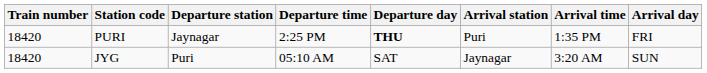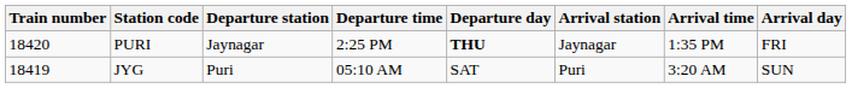 <table class="wikitable">
 <tr>
 <th>Train number</th>
 <th>Station code</th>
 <th>Departure station</th>
 <th>Departure time</th>
 <th>Departure day</th>
 <th>Arrival station</th>
 <th>Arrival time</th>
 <th>Arrival day</th>
 </tr>
 <tr>
 <td>18420</td>
 <td>PURI</td>
 <td>Jaynagar</td>
 <td>2:25 PM</td>
 <td><strong>THU</strong></td>
-<td>Puri</td>
+<td>Jaynagar</td>
 <td>1:35 PM</td>
 <td>FRI</td>
 </tr>
 <tr>
-<td>18420</td>
+<td>18419</td>
 <td>JYG</td>
 <td>Puri</td>
 <td>05:10 AM</td>
 <td>SAT</td>
-<td>Jaynagar</td>
+<td>Puri</td>
 <td>3:20 AM</td>
 <td>SUN</td>
 </tr>
 </table>
